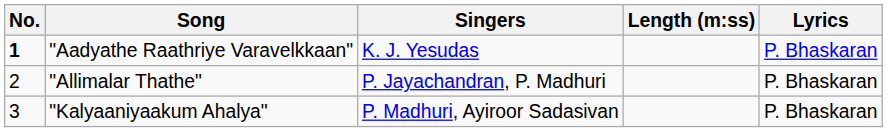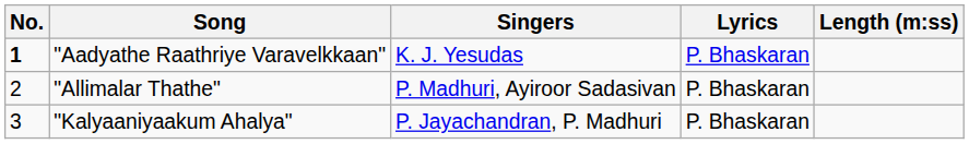 <table class="wikitable" style="font-size:95%;">
 <tr>
 <th>No.</th>
 <th>Song</th>
 <th>Singers</th>
+<th>Lyrics</th>
 <th>Length (m:ss)</th>
-<th>Lyrics</th>
 </tr>
 <tr>
 <td><strong>1</strong></td>
 <td>"Aadyathe Raathriye Varavelkkaan"</td>
 <td><a href='#'>K. J. Yesudas</a></td>
+<td><a href='#'>P. Bhaskaran</a></td>
 <td></td>
-<td><a href='#'>P. Bhaskaran</a></td>
 </tr>
 <tr>
 <td>2</td>
 <td>"Allimalar Thathe"</td>
-<td><a href='#'>P. Jayachandran</a>, P. Madhuri</td>
+<td><a href='#'>P. Madhuri</a>, Ayiroor Sadasivan</td>
+<td>P. Bhaskaran</td>
 <td></td>
-<td>P. Bhaskaran</td>
 </tr>
 <tr>
 <td>3</td>
 <td>"Kalyaaniyaakum Ahalya"</td>
-<td><a href='#'>P. Madhuri</a>, Ayiroor Sadasivan</td>
+<td><a href='#'>P. Jayachandran</a>, P. Madhuri</td>
+<td>P. Bhaskaran</td>
 <td></td>
-<td>P. Bhaskaran</td>
 </tr>
 </table>
